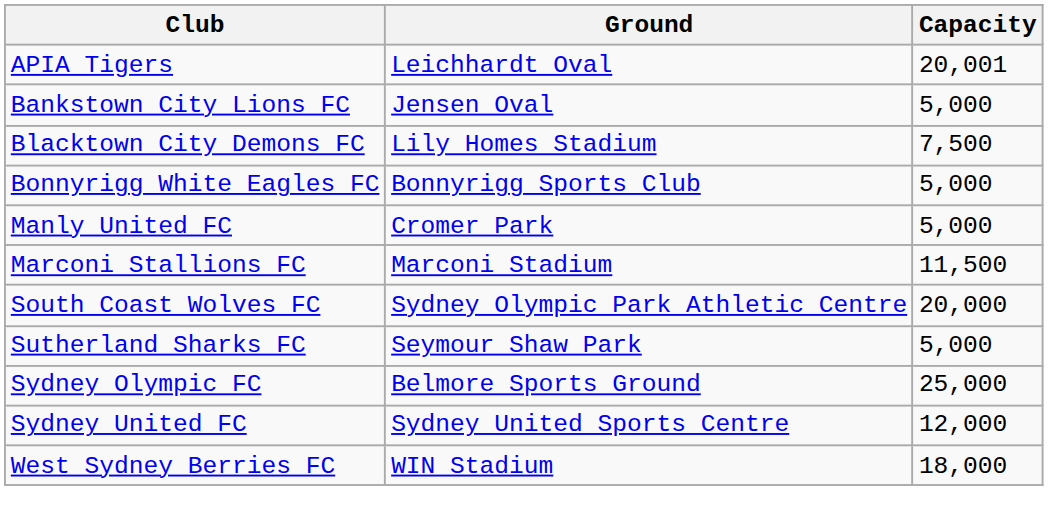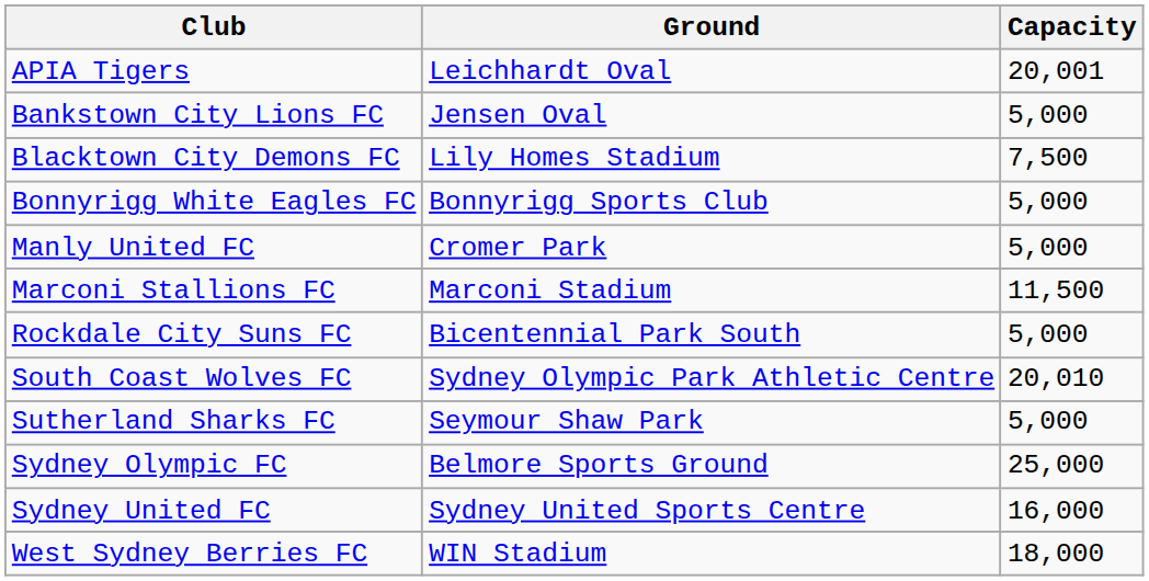 <table class="wikitable sortable" style="font-size:100%;">
 <tr>
 <th>Club</th>
 <th>Ground</th>
 <th>Capacity</th>
 </tr>
 <tr>
 <td><a href='#'>APIA Tigers</a></td>
 <td><a href='#'>Leichhardt Oval</a></td>
 <td>20,001</td>
 </tr>
 <tr>
 <td><a href='#'>Bankstown City Lions FC</a></td>
 <td><a href='#'>Jensen Oval</a></td>
 <td>5,000</td>
 </tr>
 <tr>
 <td><a href='#'>Blacktown City Demons FC</a></td>
 <td><a href='#'>Lily Homes Stadium</a></td>
 <td>7,500</td>
 </tr>
 <tr>
 <td><a href='#'>Bonnyrigg White Eagles FC</a></td>
 <td><a href='#'>Bonnyrigg Sports Club</a></td>
 <td>5,000</td>
 </tr>
 <tr>
 <td><a href='#'>Manly United FC</a></td>
 <td><a href='#'>Cromer Park</a></td>
 <td>5,000</td>
 </tr>
 <tr>
 <td><a href='#'>Marconi Stallions FC</a></td>
 <td><a href='#'>Marconi Stadium</a></td>
 <td>11,500</td>
 </tr>
 <tr>
+<td><a href='#'>Rockdale City Suns FC</a></td>
+<td><a href='#'>Bicentennial Park South</a></td>
+<td>5,000</td>
+</tr>
+<tr>
 <td><a href='#'>South Coast Wolves FC</a></td>
 <td><a href='#'>Sydney Olympic Park Athletic Centre</a></td>
-<td>20,000</td>
+<td>20,010</td>
 </tr>
 <tr>
 <td><a href='#'>Sutherland Sharks FC</a></td>
 <td><a href='#'>Seymour Shaw Park</a></td>
 <td>5,000</td>
 </tr>
 <tr>
 <td><a href='#'>Sydney Olympic FC</a></td>
 <td><a href='#'>Belmore Sports Ground</a></td>
 <td>25,000</td>
 </tr>
 <tr>
 <td><a href='#'>Sydney United FC</a></td>
 <td><a href='#'>Sydney United Sports Centre</a></td>
-<td>12,000</td>
+<td>16,000</td>
 </tr>
 <tr>
 <td><a href='#'>West Sydney Berries FC</a></td>
 <td><a href='#'>WIN Stadium</a></td>
 <td>18,000</td>
 </tr>
 </table>
